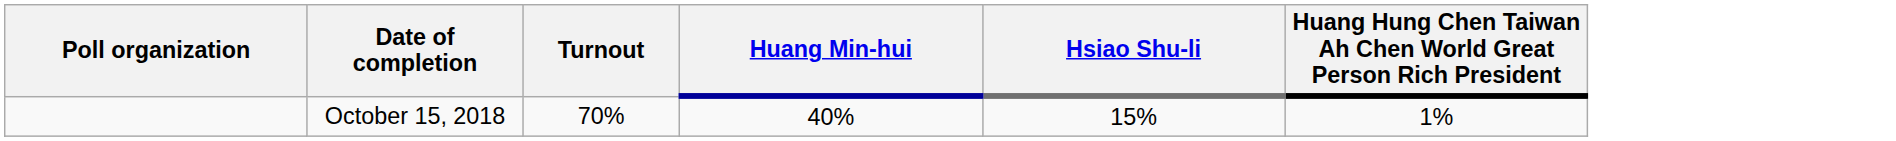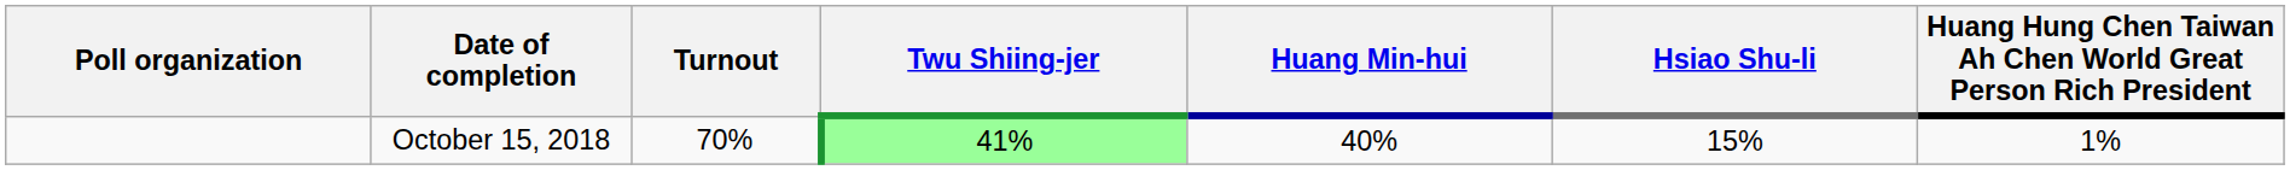 <table class="wikitable collapsible autocollapse" style="text-align:center">
 <tr>
 <th style="width:200px;">Poll organization</th>
 <th style="width:140px;">Date of completion</th>
 <th style="width:100px;">Turnout</th>
+<th style="width:200px; border-bottom:4px solid #1B9431;"> <a href='#'>Twu Shiing-jer</a></th>
 <th style="width:200px; border-bottom:4px solid #000099;"> <a href='#'>Huang Min-hui</a></th>
 <th style="width:200px; border-bottom:4px solid #707070;"> <a href='#'>Hsiao Shu-li</a></th>
 <th style="width:200px; border-bottom:4px solid #000000;"> Huang Hung Chen Taiwan Ah Chen World Great Person Rich President</th>
 </tr>
 <tr>
 <td></td>
 <td>October 15, 2018</td>
 <td>70%</td>
+<td style="background-color:#99FF99; border-left:4px solid #1B9431;">41%</td>
 <td>40%</td>
 <td>15%</td>
 <td>1%</td>
 </tr>
 </table>
